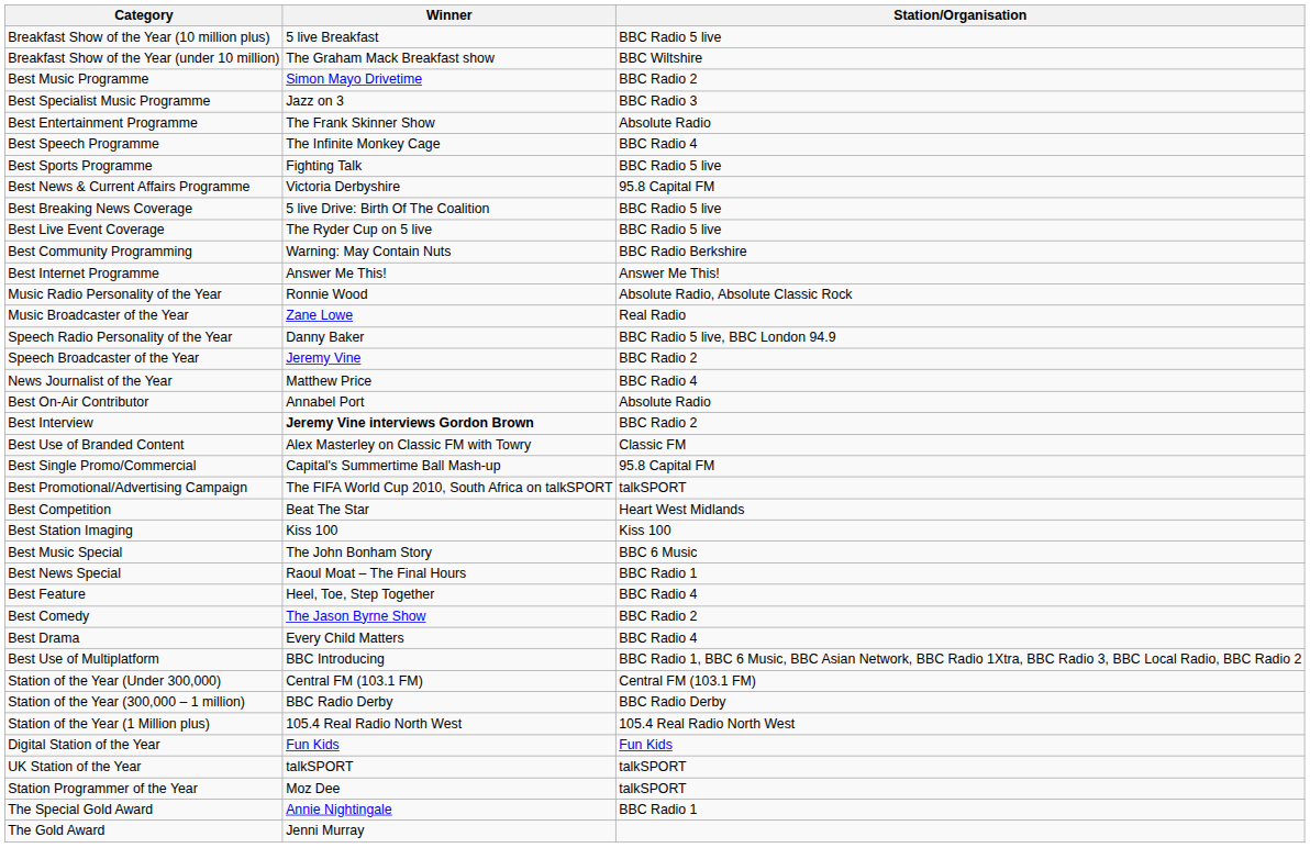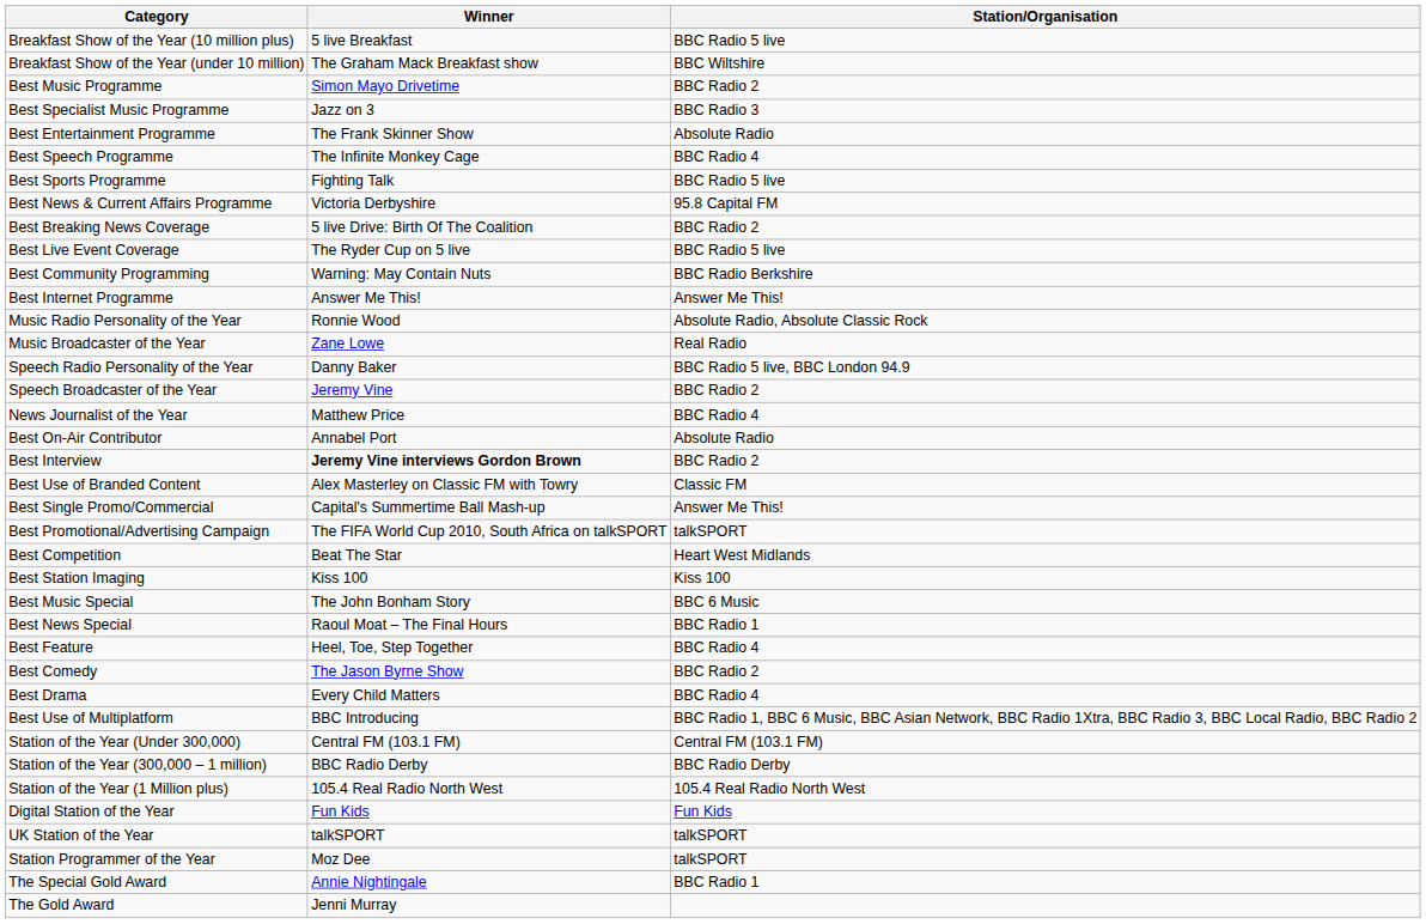 <table class="wikitable sortable">
 <tr>
 <th class=unsortable>Category</th>
 <th class=unsortable>Winner</th>
 <th>Station/Organisation</th>
 </tr>
 <tr>
 <td>Breakfast Show of the Year (10 million plus)</td>
 <td>5 live Breakfast</td>
 <td>BBC Radio 5 live</td>
 </tr>
 <tr>
 <td>Breakfast Show of the Year (under 10 million)</td>
 <td>The Graham Mack Breakfast show</td>
 <td>BBC Wiltshire</td>
 </tr>
 <tr>
 <td>Best Music Programme</td>
 <td><a href='#'>Simon Mayo Drivetime</a></td>
 <td>BBC Radio 2</td>
 </tr>
 <tr>
 <td>Best Specialist Music Programme</td>
 <td>Jazz on 3</td>
 <td>BBC Radio 3</td>
 </tr>
 <tr>
 <td>Best Entertainment Programme</td>
 <td>The Frank Skinner Show</td>
 <td>Absolute Radio</td>
 </tr>
 <tr>
 <td>Best Speech Programme</td>
 <td>The Infinite Monkey Cage</td>
 <td>BBC Radio 4</td>
 </tr>
 <tr>
 <td>Best Sports Programme</td>
 <td>Fighting Talk</td>
 <td>BBC Radio 5 live</td>
 </tr>
 <tr>
 <td>Best News & Current Affairs Programme</td>
 <td>Victoria Derbyshire</td>
 <td>95.8 Capital FM</td>
 </tr>
 <tr>
 <td>Best Breaking News Coverage</td>
 <td>5 live Drive: Birth Of The Coalition</td>
-<td>BBC Radio 5 live</td>
+<td>BBC Radio 2</td>
 </tr>
 <tr>
 <td>Best Live Event Coverage</td>
 <td>The Ryder Cup on 5 live</td>
 <td>BBC Radio 5 live</td>
 </tr>
 <tr>
 <td>Best Community Programming</td>
 <td>Warning: May Contain Nuts</td>
 <td>BBC Radio Berkshire</td>
 </tr>
 <tr>
 <td>Best Internet Programme</td>
 <td>Answer Me This!</td>
 <td>Answer Me This!</td>
 </tr>
 <tr>
 <td>Music Radio Personality of the Year</td>
 <td>Ronnie Wood</td>
 <td>Absolute Radio, Absolute Classic Rock</td>
 </tr>
 <tr>
 <td>Music Broadcaster of the Year</td>
 <td><a href='#'>Zane Lowe</a></td>
 <td>Real Radio</td>
 </tr>
 <tr>
 <td>Speech Radio Personality of the Year</td>
 <td>Danny Baker</td>
 <td>BBC Radio 5 live, BBC London 94.9</td>
 </tr>
 <tr>
 <td>Speech Broadcaster of the Year</td>
 <td><a href='#'>Jeremy Vine</a></td>
 <td>BBC Radio 2</td>
 </tr>
 <tr>
 <td>News Journalist of the Year</td>
 <td>Matthew Price</td>
 <td>BBC Radio 4</td>
 </tr>
 <tr>
 <td>Best On-Air Contributor</td>
 <td>Annabel Port</td>
 <td>Absolute Radio</td>
 </tr>
 <tr>
 <td>Best Interview</td>
 <td><strong>Jeremy Vine interviews Gordon Brown</strong></td>
 <td>BBC Radio 2</td>
 </tr>
 <tr>
 <td>Best Use of Branded Content</td>
 <td>Alex Masterley on Classic FM with Towry</td>
 <td>Classic FM</td>
 </tr>
 <tr>
 <td>Best Single Promo/Commercial</td>
 <td>Capital's Summertime Ball Mash-up</td>
-<td>95.8 Capital FM</td>
+<td>Answer Me This!</td>
 </tr>
 <tr>
 <td>Best Promotional/Advertising Campaign</td>
 <td>The FIFA World Cup 2010, South Africa on talkSPORT</td>
 <td>talkSPORT</td>
 </tr>
 <tr>
 <td>Best Competition</td>
 <td>Beat The Star</td>
 <td>Heart West Midlands</td>
 </tr>
 <tr>
 <td>Best Station Imaging</td>
 <td>Kiss 100</td>
 <td>Kiss 100</td>
 </tr>
 <tr>
 <td>Best Music Special</td>
 <td>The John Bonham Story</td>
 <td>BBC 6 Music</td>
 </tr>
 <tr>
 <td>Best News Special</td>
 <td>Raoul Moat – The Final Hours</td>
 <td>BBC Radio 1</td>
 </tr>
 <tr>
 <td>Best Feature</td>
 <td>Heel, Toe, Step Together</td>
 <td>BBC Radio 4</td>
 </tr>
 <tr>
 <td>Best Comedy</td>
 <td><a href='#'>The Jason Byrne Show</a></td>
 <td>BBC Radio 2</td>
 </tr>
 <tr>
 <td>Best Drama</td>
 <td>Every Child Matters</td>
 <td>BBC Radio 4</td>
 </tr>
 <tr>
 <td>Best Use of Multiplatform</td>
 <td>BBC Introducing</td>
 <td>BBC Radio 1, BBC 6 Music, BBC Asian Network, BBC Radio 1Xtra, BBC Radio 3, BBC Local Radio, BBC Radio 2</td>
 </tr>
 <tr>
 <td>Station of the Year (Under 300,000)</td>
 <td>Central FM (103.1 FM)</td>
 <td>Central FM (103.1 FM)</td>
 </tr>
 <tr>
 <td>Station of the Year (300,000 – 1 million)</td>
 <td>BBC Radio Derby</td>
 <td>BBC Radio Derby</td>
 </tr>
 <tr>
 <td>Station of the Year (1 Million plus)</td>
 <td>105.4 Real Radio North West</td>
 <td>105.4 Real Radio North West</td>
 </tr>
 <tr>
 <td>Digital Station of the Year</td>
 <td><a href='#'>Fun Kids</a></td>
 <td><a href='#'>Fun Kids</a></td>
 </tr>
 <tr>
 <td>UK Station of the Year</td>
 <td>talkSPORT</td>
 <td>talkSPORT</td>
 </tr>
 <tr>
 <td>Station Programmer of the Year</td>
 <td>Moz Dee</td>
 <td>talkSPORT</td>
 </tr>
 <tr>
 <td>The Special Gold Award</td>
 <td><a href='#'>Annie Nightingale</a></td>
 <td>BBC Radio 1</td>
 </tr>
 <tr>
 <td>The Gold Award</td>
 <td>Jenni Murray</td>
 <td></td>
 </tr>
 </table>
